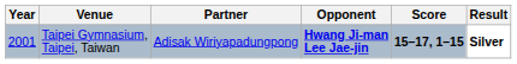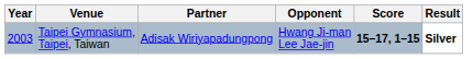 <table class="sortable wikitable" style="font-size: 90%;">
 <tr>
 <th>Year</th>
 <th>Venue</th>
 <th>Partner</th>
 <th>Opponent</th>
 <th>Score</th>
 <th>Result</th>
 </tr>
 <tr style="background:#AABBCC">
-<td align="center"><a href='#'>2001</a></td>
+<td align="center"><a href='#'>2003</a></td>
 <td align="left"><a href='#'>Taipei Gymnasium</a>,<br><a href='#'>Taipei</a>, Taiwan</td>
 <td align="left"> <a href='#'>Adisak Wiriyapadungpong</a></td>
-<td align="left"><strong> <a href='#'>Hwang Ji-man</a><br> <a href='#'>Lee Jae-jin</a></strong></td>
+<td align="left"> <a href='#'>Hwang Ji-man</a><br> <a href='#'>Lee Jae-jin</a></td>
 <td align="left"><strong>15–17, 1–15</strong></td>
 <td style="text-align:left; background:white"> <strong>Silver</strong></td>
 </tr>
 </table>
